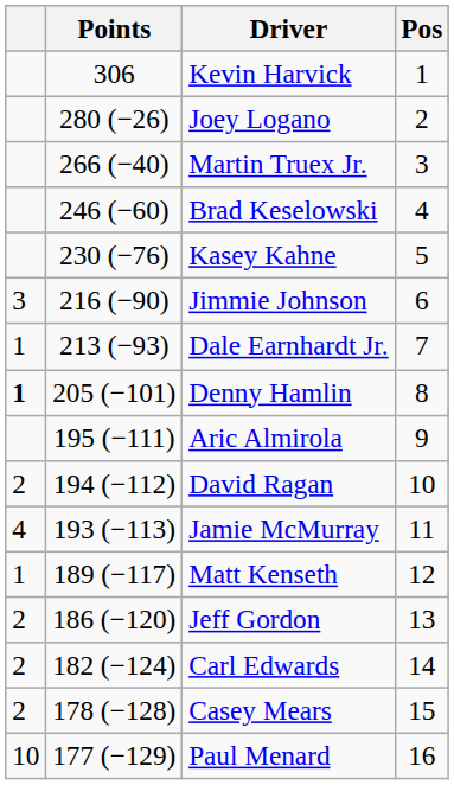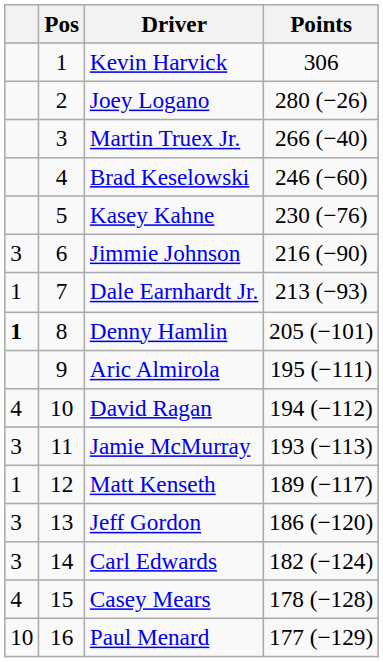 <table class="wikitable" style="font-size: 95%;">
 <tr>
 <th></th>
+<th>Pos</th>
+<th>Driver</th>
 <th>Points</th>
-<th>Driver</th>
-<th>Pos</th>
 </tr>
 <tr>
 <td align="left"></td>
+<td style="text-align:center;">1</td>
+<td><a href='#'>Kevin Harvick</a></td>
 <td style="text-align:center;">306</td>
-<td><a href='#'>Kevin Harvick</a></td>
-<td style="text-align:center;">1</td>
 </tr>
 <tr>
 <td align="left"></td>
+<td style="text-align:center;">2</td>
+<td><a href='#'>Joey Logano</a></td>
 <td style="text-align:center;">280 (−26)</td>
-<td><a href='#'>Joey Logano</a></td>
-<td style="text-align:center;">2</td>
 </tr>
 <tr>
 <td align="left"></td>
+<td style="text-align:center;">3</td>
+<td><a href='#'>Martin Truex Jr.</a></td>
 <td style="text-align:center;">266 (−40)</td>
-<td><a href='#'>Martin Truex Jr.</a></td>
-<td style="text-align:center;">3</td>
 </tr>
 <tr>
 <td align="left"></td>
+<td style="text-align:center;">4</td>
+<td><a href='#'>Brad Keselowski</a></td>
 <td style="text-align:center;">246 (−60)</td>
-<td><a href='#'>Brad Keselowski</a></td>
-<td style="text-align:center;">4</td>
 </tr>
 <tr>
 <td align="left"></td>
+<td style="text-align:center;">5</td>
+<td><a href='#'>Kasey Kahne</a></td>
 <td style="text-align:center;">230 (−76)</td>
-<td><a href='#'>Kasey Kahne</a></td>
-<td style="text-align:center;">5</td>
 </tr>
 <tr>
 <td align="left"> 3</td>
+<td style="text-align:center;">6</td>
+<td><a href='#'>Jimmie Johnson</a></td>
 <td style="text-align:center;">216 (−90)</td>
-<td><a href='#'>Jimmie Johnson</a></td>
-<td style="text-align:center;">6</td>
 </tr>
 <tr>
 <td align="left"> 1</td>
+<td style="text-align:center;">7</td>
+<td><a href='#'>Dale Earnhardt Jr.</a></td>
 <td style="text-align:center;">213 (−93)</td>
-<td><a href='#'>Dale Earnhardt Jr.</a></td>
-<td style="text-align:center;">7</td>
 </tr>
 <tr>
 <td align="left"><strong> 1</strong></td>
+<td style="text-align:center;">8</td>
+<td><a href='#'>Denny Hamlin</a></td>
 <td style="text-align:center;">205 (−101)</td>
-<td><a href='#'>Denny Hamlin</a></td>
-<td style="text-align:center;">8</td>
 </tr>
 <tr>
 <td align="left"></td>
+<td style="text-align:center;">9</td>
+<td><a href='#'>Aric Almirola</a></td>
 <td style="text-align:center;">195 (−111)</td>
-<td><a href='#'>Aric Almirola</a></td>
-<td style="text-align:center;">9</td>
-</tr>
-<tr>
-<td align="left"> 2</td>
-<td style="text-align:center;">194 (−112)</td>
-<td><a href='#'>David Ragan</a></td>
-<td style="text-align:center;">10</td>
 </tr>
 <tr>
 <td align="left"> 4</td>
+<td style="text-align:center;">10</td>
+<td><a href='#'>David Ragan</a></td>
+<td style="text-align:center;">194 (−112)</td>
+</tr>
+<tr>
+<td align="left"> 3</td>
+<td style="text-align:center;">11</td>
+<td><a href='#'>Jamie McMurray</a></td>
 <td style="text-align:center;">193 (−113)</td>
-<td><a href='#'>Jamie McMurray</a></td>
-<td style="text-align:center;">11</td>
 </tr>
 <tr>
 <td align="left"> 1</td>
+<td style="text-align:center;">12</td>
+<td><a href='#'>Matt Kenseth</a></td>
 <td style="text-align:center;">189 (−117)</td>
-<td><a href='#'>Matt Kenseth</a></td>
-<td style="text-align:center;">12</td>
 </tr>
 <tr>
-<td align="left"> 2</td>
+<td align="left"> 3</td>
+<td style="text-align:center;">13</td>
+<td><a href='#'>Jeff Gordon</a></td>
 <td style="text-align:center;">186 (−120)</td>
-<td><a href='#'>Jeff Gordon</a></td>
-<td style="text-align:center;">13</td>
 </tr>
 <tr>
-<td align="left"> 2</td>
+<td align="left"> 3</td>
+<td style="text-align:center;">14</td>
+<td><a href='#'>Carl Edwards</a></td>
 <td style="text-align:center;">182 (−124)</td>
-<td><a href='#'>Carl Edwards</a></td>
-<td style="text-align:center;">14</td>
 </tr>
 <tr>
-<td align="left"> 2</td>
+<td align="left"> 4</td>
+<td style="text-align:center;">15</td>
+<td><a href='#'>Casey Mears</a></td>
 <td style="text-align:center;">178 (−128)</td>
-<td><a href='#'>Casey Mears</a></td>
-<td style="text-align:center;">15</td>
 </tr>
 <tr>
 <td align="left"> 10</td>
+<td style="text-align:center;">16</td>
+<td><a href='#'>Paul Menard</a></td>
 <td style="text-align:center;">177 (−129)</td>
-<td><a href='#'>Paul Menard</a></td>
-<td style="text-align:center;">16</td>
 </tr>
 </table>
